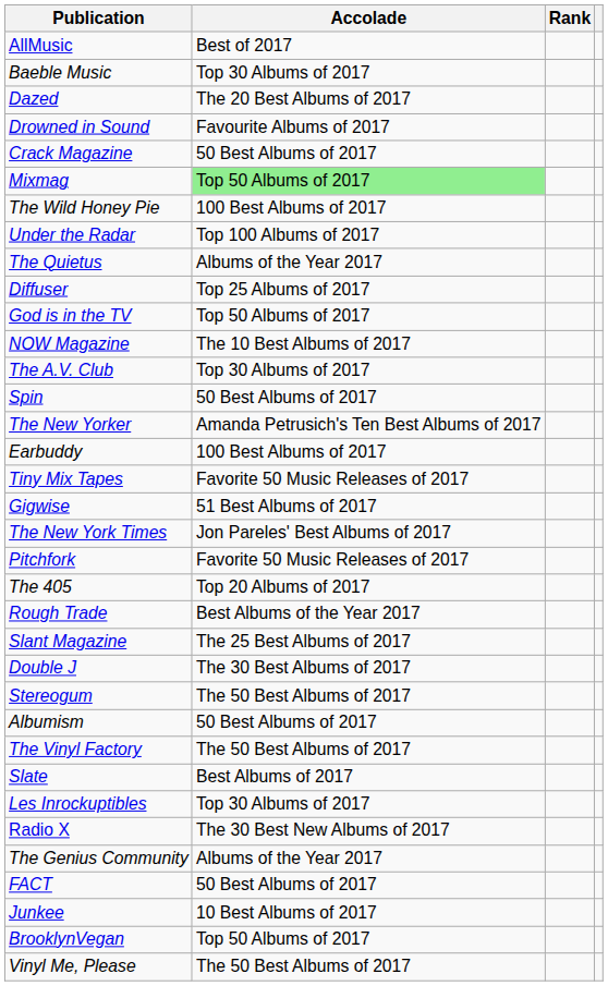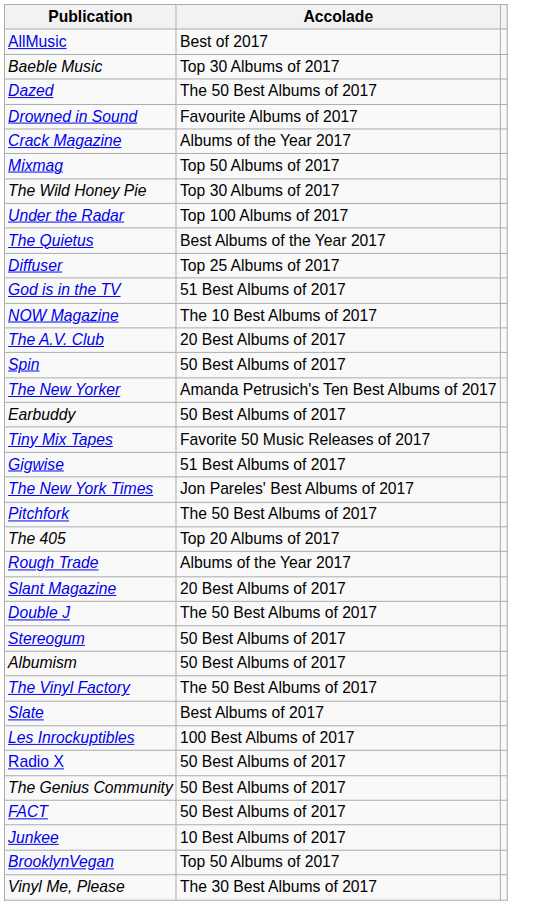 <table class="sortable wikitable">
 <tr>
 <th>Publication</th>
 <th>Accolade</th>
-<th>Rank</th>
 <th class="unsortable"></th>
 </tr>
 <tr>
 <td><a href='#'>AllMusic</a></td>
 <td>Best of 2017</td>
 <td></td>
-<td></td>
 </tr>
 <tr>
 <td><em>Baeble Music</em></td>
 <td>Top 30 Albums of 2017</td>
 <td></td>
-<td></td>
 </tr>
 <tr>
 <td><em><a href='#'>Dazed</a></em></td>
-<td>The 20 Best Albums of 2017</td>
-<td></td>
+<td>The 50 Best Albums of 2017</td>
 <td></td>
 </tr>
 <tr>
 <td><em><a href='#'>Drowned in Sound</a></em></td>
 <td>Favourite Albums of 2017</td>
 <td></td>
-<td></td>
 </tr>
 <tr>
 <td><em><a href='#'>Crack Magazine</a></em></td>
-<td>50 Best Albums of 2017</td>
-<td></td>
+<td>Albums of the Year 2017</td>
 <td></td>
 </tr>
 <tr>
 <td><em><a href='#'>Mixmag</a></em></td>
-<td style="background: lightgreen;">Top 50 Albums of 2017</td>
-<td></td>
+<td>Top 50 Albums of 2017</td>
 <td></td>
 </tr>
 <tr>
 <td><em>The Wild Honey Pie</em></td>
-<td>100 Best Albums of 2017</td>
-<td></td>
+<td>Top 30 Albums of 2017</td>
 <td></td>
 </tr>
 <tr>
 <td><em><a href='#'>Under the Radar</a></em></td>
 <td>Top 100 Albums of 2017</td>
 <td></td>
-<td></td>
 </tr>
 <tr>
 <td><em><a href='#'>The Quietus</a></em></td>
-<td>Albums of the Year 2017</td>
-<td></td>
+<td>Best Albums of the Year 2017</td>
 <td></td>
 </tr>
 <tr>
 <td><em><a href='#'>Diffuser</a></em></td>
 <td>Top 25 Albums of 2017</td>
 <td></td>
-<td></td>
 </tr>
 <tr>
 <td><em><a href='#'>God is in the TV</a></em></td>
-<td>Top 50 Albums of 2017</td>
-<td></td>
+<td>51 Best Albums of 2017</td>
 <td></td>
 </tr>
 <tr>
 <td><em><a href='#'>NOW Magazine</a></em></td>
 <td>The 10 Best Albums of 2017</td>
 <td></td>
-<td></td>
 </tr>
 <tr>
 <td><em><a href='#'>The A.V. Club</a></em></td>
-<td>Top 30 Albums of 2017</td>
-<td></td>
+<td>20 Best Albums of 2017</td>
 <td></td>
 </tr>
 <tr>
 <td><em><a href='#'>Spin</a></em></td>
 <td>50 Best Albums of 2017</td>
 <td></td>
-<td></td>
 </tr>
 <tr>
 <td><em><a href='#'>The New Yorker</a></em></td>
 <td>Amanda Petrusich's Ten Best Albums of 2017</td>
 <td></td>
-<td></td>
 </tr>
 <tr>
 <td><em>Earbuddy</em></td>
-<td>100 Best Albums of 2017</td>
-<td></td>
+<td>50 Best Albums of 2017</td>
 <td></td>
 </tr>
 <tr>
 <td><em><a href='#'>Tiny Mix Tapes</a></em></td>
 <td>Favorite 50 Music Releases of 2017</td>
 <td></td>
-<td></td>
 </tr>
 <tr>
 <td><em><a href='#'>Gigwise</a></em></td>
 <td>51 Best Albums of 2017</td>
-<td></td>
 <td></td>
 </tr>
 <tr>
 <td><em><a href='#'>The New York Times</a></em></td>
 <td>Jon Pareles' Best Albums of 2017</td>
 <td></td>
-<td></td>
 </tr>
 <tr>
 <td><em><a href='#'>Pitchfork</a></em></td>
-<td>Favorite 50 Music Releases of 2017</td>
-<td></td>
+<td>The 50 Best Albums of 2017</td>
 <td></td>
 </tr>
 <tr>
 <td><em>The 405</em></td>
 <td>Top 20 Albums of 2017</td>
 <td></td>
-<td></td>
 </tr>
 <tr>
 <td><em><a href='#'>Rough Trade</a></em></td>
-<td>Best Albums of the Year 2017</td>
-<td></td>
+<td>Albums of the Year 2017</td>
 <td></td>
 </tr>
 <tr>
 <td><em><a href='#'>Slant Magazine</a></em></td>
-<td>The 25 Best Albums of 2017</td>
-<td></td>
+<td>20 Best Albums of 2017</td>
 <td></td>
 </tr>
 <tr>
 <td><em><a href='#'>Double J</a></em></td>
-<td>The 30 Best Albums of 2017</td>
-<td></td>
+<td>The 50 Best Albums of 2017</td>
 <td></td>
 </tr>
 <tr>
 <td><em><a href='#'>Stereogum</a></em></td>
-<td>The 50 Best Albums of 2017</td>
-<td></td>
+<td>50 Best Albums of 2017</td>
 <td></td>
 </tr>
 <tr>
 <td><em>Albumism</em></td>
 <td>50 Best Albums of 2017</td>
 <td></td>
-<td></td>
 </tr>
 <tr>
 <td><em><a href='#'>The Vinyl Factory</a></em></td>
 <td>The 50 Best Albums of 2017</td>
-<td></td>
 <td></td>
 </tr>
 <tr>
 <td><em><a href='#'>Slate</a></em></td>
 <td>Best Albums of 2017</td>
 <td></td>
-<td></td>
 </tr>
 <tr>
 <td><em><a href='#'>Les Inrockuptibles</a></em></td>
-<td>Top 30 Albums of 2017</td>
-<td></td>
+<td>100 Best Albums of 2017</td>
 <td></td>
 </tr>
 <tr>
 <td><a href='#'>Radio X</a></td>
-<td>The 30 Best New Albums of 2017</td>
-<td></td>
+<td>50 Best Albums of 2017</td>
 <td></td>
 </tr>
 <tr>
 <td><em>The Genius Community</em></td>
-<td>Albums of the Year 2017</td>
-<td></td>
+<td>50 Best Albums of 2017</td>
 <td></td>
 </tr>
 <tr>
 <td><em><a href='#'>FACT</a></em></td>
 <td>50 Best Albums of 2017</td>
 <td></td>
-<td></td>
 </tr>
 <tr>
 <td><em><a href='#'>Junkee</a></em></td>
 <td>10 Best Albums of 2017</td>
-<td></td>
 <td></td>
 </tr>
 <tr>
 <td><em><a href='#'>BrooklynVegan</a></em></td>
 <td>Top 50 Albums of 2017</td>
 <td></td>
-<td></td>
 </tr>
 <tr>
 <td><em>Vinyl Me, Please</em></td>
-<td>The 50 Best Albums of 2017</td>
-<td></td>
+<td>The 30 Best Albums of 2017</td>
 <td></td>
 </tr>
 </table>
